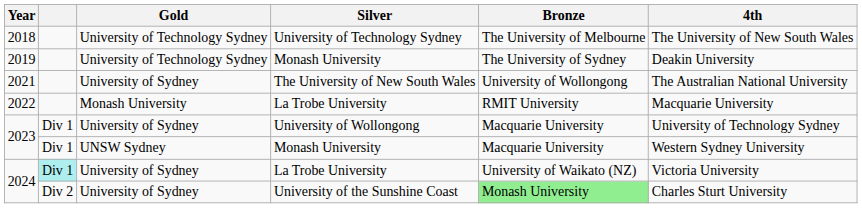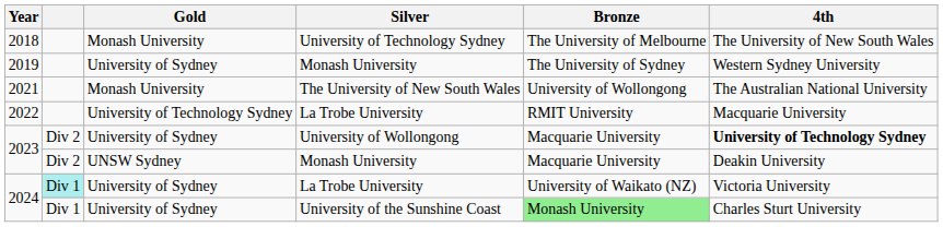 <table class="wikitable">
 <tr>
 <th>Year</th>
 <th></th>
 <th>Gold</th>
 <th>Silver</th>
 <th>Bronze</th>
 <th>4th</th>
 </tr>
 <tr>
 <td>2018</td>
 <td></td>
-<td>University of Technology Sydney</td>
+<td>Monash University</td>
 <td>University of Technology Sydney</td>
 <td>The University of Melbourne</td>
 <td>The University of New South Wales</td>
 </tr>
 <tr>
 <td>2019</td>
 <td></td>
-<td>University of Technology Sydney</td>
+<td>University of Sydney</td>
 <td>Monash University</td>
 <td>The University of Sydney</td>
-<td>Deakin University</td>
+<td>Western Sydney University</td>
 </tr>
 <tr>
 <td>2021</td>
 <td></td>
-<td>University of Sydney</td>
+<td>Monash University</td>
 <td>The University of New South Wales</td>
 <td>University of Wollongong</td>
 <td>The Australian National University</td>
 </tr>
 <tr>
 <td>2022</td>
 <td></td>
-<td>Monash University</td>
+<td>University of Technology Sydney</td>
 <td>La Trobe University</td>
 <td>RMIT University</td>
 <td>Macquarie University</td>
 </tr>
 <tr>
 <td rowspan="2">2023</td>
-<td>Div 1</td>
+<td>Div 2</td>
 <td>University of Sydney</td>
 <td>University of Wollongong</td>
 <td>Macquarie University</td>
-<td>University of Technology Sydney</td>
+<td><strong>University of Technology Sydney</strong></td>
 </tr>
 <tr>
-<td>Div 1</td>
+<td>Div 2</td>
 <td>UNSW Sydney</td>
 <td>Monash University</td>
 <td>Macquarie University</td>
-<td>Western Sydney University</td>
+<td>Deakin University</td>
 </tr>
 <tr>
 <td rowspan="2">2024</td>
 <td style="background: paleturquoise;">Div 1</td>
 <td>University of Sydney</td>
 <td>La Trobe University</td>
 <td>University of Waikato (NZ)</td>
 <td>Victoria University</td>
 </tr>
 <tr>
-<td>Div 2</td>
+<td>Div 1</td>
 <td>University of Sydney</td>
 <td>University of the Sunshine Coast</td>
 <td style="background: lightgreen;">Monash University</td>
 <td>Charles Sturt University</td>
 </tr>
 </table>
